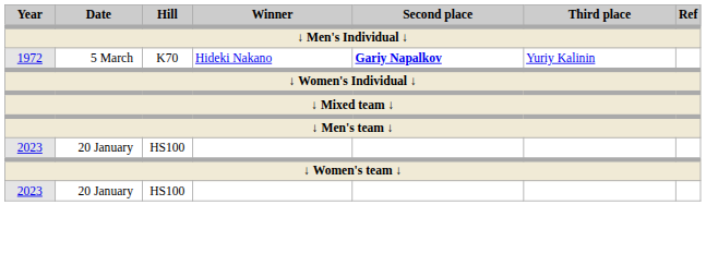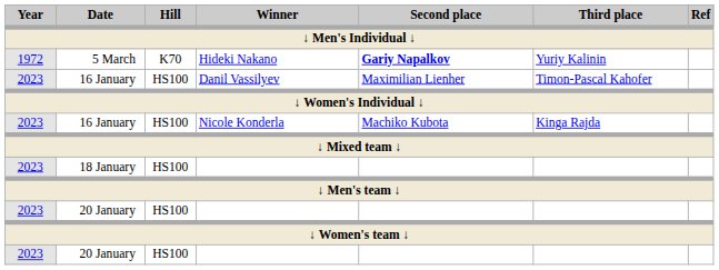 <table class="wikitable plainrowheaders" style="background:#fff; font-size:86%; line-height:15px; border:grey solid 1px; border-collapse:collapse;">
 <tr style="background:#ccc; text-align:center;">
 <th style="background:#ccc;" width="48">Year</th>
 <th style="background:#ccc;" width="89">Date</th>
 <th style="background:#ccc;" width="48">Hill</th>
 <th style="background:#ccc;" width="168">Winner</th>
 <th style="background:#ccc;" width="180">Second place</th>
 <th style="background:#ccc;" width="160">Third place</th>
 <th style="background:#ccc;">Ref</th>
 </tr>
 <tr>
 <td align=center colspan=7 bgcolor=#F0EAD6 style="border-top-width:5px"><strong>↓ Men's Individual ↓</strong></td>
 </tr>
 <tr>
 <td align=center bgcolor=#E5E5E5><a href='#'>1972</a></td>
 <td align=right>5 March  </td>
 <td align=center>K70</td>
 <td> <a href='#'>Hideki Nakano</a></td>
 <td><strong> <a href='#'>Gariy Napalkov</a></strong></td>
 <td> <a href='#'>Yuriy Kalinin</a></td>
 <td><small></small></td>
 </tr>
 <tr>
+<td align=center bgcolor=#E5E5E5><a href='#'>2023</a></td>
+<td align=right>16 January  </td>
+<td align=center>HS100</td>
+<td> <a href='#'>Danil Vassilyev</a></td>
+<td> <a href='#'>Maximilian Lienher</a></td>
+<td> <a href='#'>Timon-Pascal Kahofer</a></td>
+<td></td>
+</tr>
+<tr>
 <td align=center colspan=7 bgcolor=#F0EAD6 style="border-top-width:5px"><strong>↓ Women's Individual ↓</strong></td>
 </tr>
 <tr>
+<td align=center bgcolor=#E5E5E5><a href='#'>2023</a></td>
+<td align=right>16 January  </td>
+<td align=center>HS100</td>
+<td> <a href='#'>Nicole Konderla</a></td>
+<td> <a href='#'>Machiko Kubota</a></td>
+<td> <a href='#'>Kinga Rajda</a></td>
+<td></td>
+</tr>
+<tr>
 <td align=center colspan=7 bgcolor=#F0EAD6 style="border-top-width:5px"><strong>↓ Mixed team ↓</strong></td>
+</tr>
+<tr>
+<td align=center bgcolor=#E5E5E5><a href='#'>2023</a></td>
+<td align=right>18 January  </td>
+<td align=center>HS100</td>
+<td></td>
+<td></td>
+<td></td>
+<td></td>
 </tr>
 <tr>
 <td align=center colspan=7 bgcolor=#F0EAD6 style="border-top-width:5px"><strong>↓ Men's team ↓</strong></td>
 </tr>
 <tr>
 <td align=center bgcolor=#E5E5E5><a href='#'>2023</a></td>
 <td align=right>20 January  </td>
 <td align=center>HS100</td>
 <td></td>
 <td></td>
 <td></td>
 <td></td>
 </tr>
 <tr>
 <td align=center colspan=7 bgcolor=#F0EAD6 style="border-top-width:5px"><strong>↓ Women's team ↓</strong></td>
 </tr>
 <tr>
 <td align=center bgcolor=#E5E5E5><a href='#'>2023</a></td>
 <td align=right>20 January  </td>
 <td align=center>HS100</td>
 <td></td>
 <td></td>
 <td></td>
 <td></td>
 </tr>
 </table>
